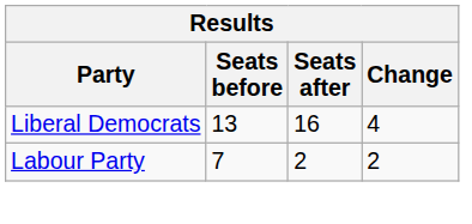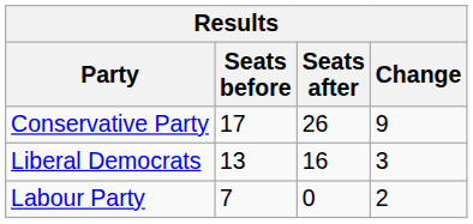 <table class="wikitable">
 <tr>
 <th colspan="4">Results</th>
 </tr>
 <tr>
 <th>Party</th>
 <th>Seats<br>before</th>
 <th>Seats<br>after</th>
 <th>Change</th>
 </tr>
 <tr>
+<td><a href='#'>Conservative Party</a></td>
+<td>17</td>
+<td>26</td>
+<td> 9</td>
+</tr>
+<tr>
 <td><a href='#'>Liberal Democrats</a></td>
 <td>13</td>
 <td>16</td>
-<td> 4</td>
+<td> 3</td>
 </tr>
 <tr>
 <td><a href='#'>Labour Party</a></td>
 <td>7</td>
-<td>2</td>
+<td>0</td>
 <td> 2</td>
 </tr>
 </table>
